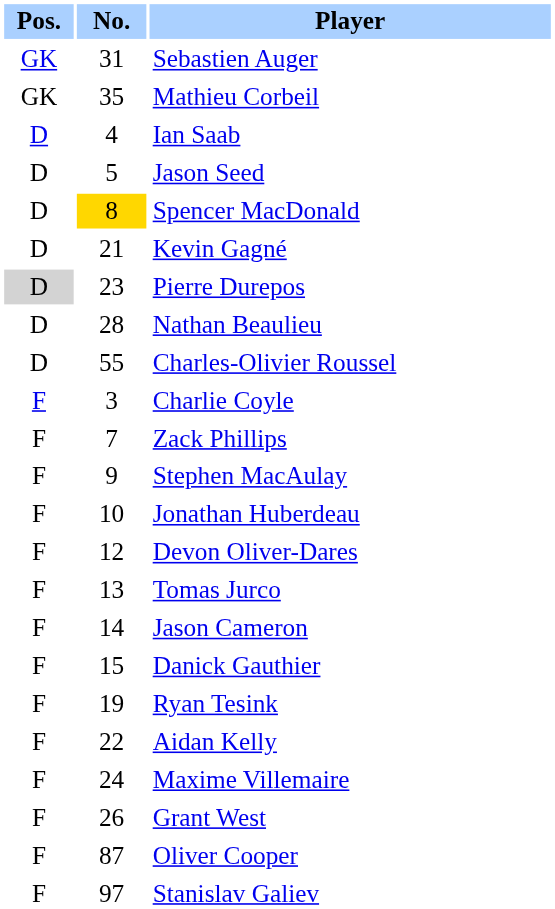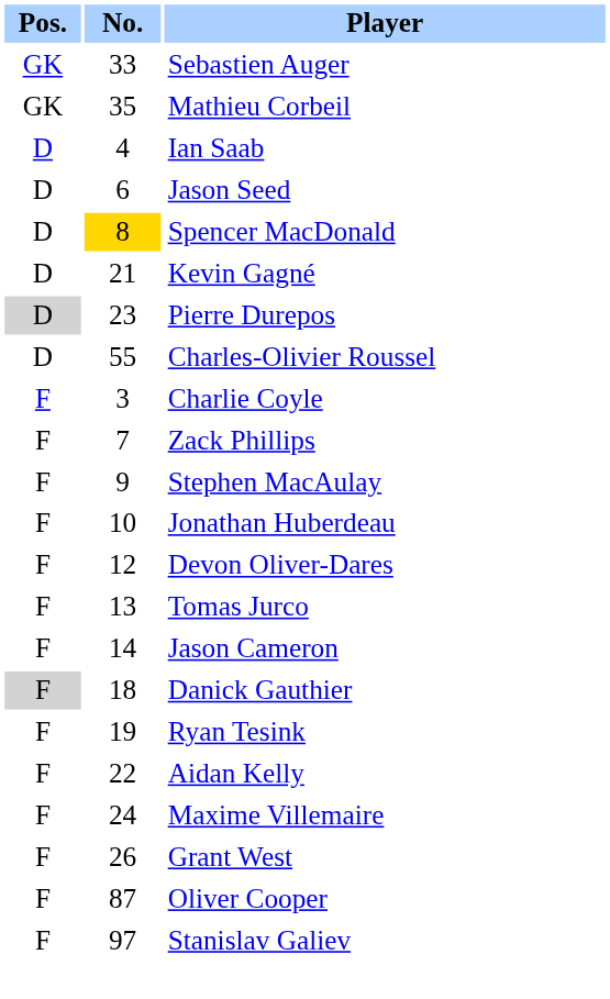 <table border="0" cellspacing="2" cellpadding="2">
 <tr bgcolor=AAD0FF>
 <th width=40>Pos.</th>
 <th width=40>No.</th>
 <th width=250>Player</th>
 </tr>
 <tr>
 <td style="text-align:center;"><a href='#'>GK</a></td>
-<td style="text-align:center;">31</td>
+<td style="text-align:center;">33</td>
 <td><a href='#'>Sebastien Auger</a></td>
 </tr>
 <tr>
 <td style="text-align:center;">GK</td>
 <td style="text-align:center;">35</td>
 <td><a href='#'>Mathieu Corbeil</a></td>
 </tr>
 <tr>
 <td style="text-align:center;"><a href='#'>D</a></td>
 <td style="text-align:center;">4</td>
 <td><a href='#'>Ian Saab</a></td>
 </tr>
 <tr>
 <td style="text-align:center;">D</td>
-<td style="text-align:center;">5</td>
+<td style="text-align:center;">6</td>
 <td><a href='#'>Jason Seed</a></td>
 </tr>
 <tr>
 <td style="text-align:center;">D</td>
 <td style="background: gold; text-align:center;">8</td>
 <td><a href='#'>Spencer MacDonald</a></td>
 </tr>
 <tr>
 <td style="text-align:center;">D</td>
 <td style="text-align:center;">21</td>
 <td><a href='#'>Kevin Gagné</a></td>
 </tr>
 <tr>
 <td style="background: lightgrey; text-align:center;">D</td>
 <td style="text-align:center;">23</td>
 <td><a href='#'>Pierre Durepos</a></td>
-</tr>
-<tr>
-<td style="text-align:center;">D</td>
-<td style="text-align:center;">28</td>
-<td><a href='#'>Nathan Beaulieu</a></td>
 </tr>
 <tr>
 <td style="text-align:center;">D</td>
 <td style="text-align:center;">55</td>
 <td><a href='#'>Charles-Olivier Roussel</a></td>
 </tr>
 <tr>
 <td style="text-align:center;"><a href='#'>F</a></td>
 <td style="text-align:center;">3</td>
 <td><a href='#'>Charlie Coyle</a></td>
 </tr>
 <tr>
 <td style="text-align:center;">F</td>
 <td style="text-align:center;">7</td>
 <td><a href='#'>Zack Phillips</a></td>
 </tr>
 <tr>
 <td style="text-align:center;">F</td>
 <td style="text-align:center;">9</td>
 <td><a href='#'>Stephen MacAulay</a></td>
 </tr>
 <tr>
 <td style="text-align:center;">F</td>
 <td style="text-align:center;">10</td>
 <td><a href='#'>Jonathan Huberdeau</a></td>
 </tr>
 <tr>
 <td style="text-align:center;">F</td>
 <td style="text-align:center;">12</td>
 <td><a href='#'>Devon Oliver-Dares</a></td>
 </tr>
 <tr>
 <td style="text-align:center;">F</td>
 <td style="text-align:center;">13</td>
 <td><a href='#'>Tomas Jurco</a></td>
 </tr>
 <tr>
 <td style="text-align:center;">F</td>
 <td style="text-align:center;">14</td>
 <td><a href='#'>Jason Cameron</a></td>
 </tr>
 <tr>
-<td style="text-align:center;">F</td>
-<td style="text-align:center;">15</td>
+<td style="background: lightgrey; text-align:center;">F</td>
+<td style="text-align:center;">18</td>
 <td><a href='#'>Danick Gauthier</a></td>
 </tr>
 <tr>
 <td style="text-align:center;">F</td>
 <td style="text-align:center;">19</td>
 <td><a href='#'>Ryan Tesink</a></td>
 </tr>
 <tr>
 <td style="text-align:center;">F</td>
 <td style="text-align:center;">22</td>
 <td><a href='#'>Aidan Kelly</a></td>
 </tr>
 <tr>
 <td style="text-align:center;">F</td>
 <td style="text-align:center;">24</td>
 <td><a href='#'>Maxime Villemaire</a></td>
 </tr>
 <tr>
 <td style="text-align:center;">F</td>
 <td style="text-align:center;">26</td>
 <td><a href='#'>Grant West</a></td>
 </tr>
 <tr>
 <td style="text-align:center;">F</td>
 <td style="text-align:center;">87</td>
 <td><a href='#'>Oliver Cooper</a></td>
 </tr>
 <tr>
 <td style="text-align:center;">F</td>
 <td style="text-align:center;">97</td>
 <td><a href='#'>Stanislav Galiev</a></td>
 </tr>
 </table>
